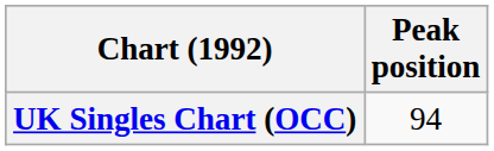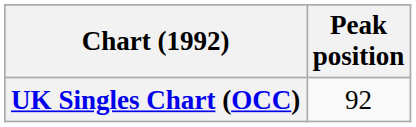 <table class="wikitable plainrowheaders" style="text-align:center">
 <tr>
 <th>Chart (1992)</th>
 <th>Peak<br>position</th>
 </tr>
 <tr>
 <th scope="row"><a href='#'>UK Singles Chart</a> (<a href='#'>OCC</a>)</th>
-<td>94</td>
+<td>92</td>
 </tr>
 </table>
